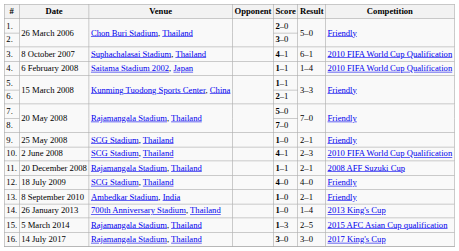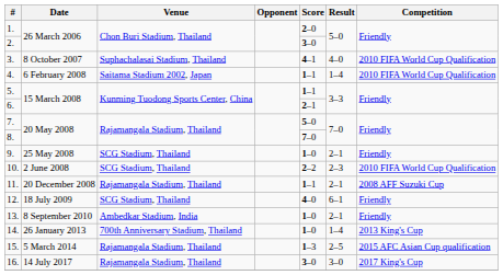 <table class="wikitable" style="font-size:90%;">
 <tr>
 <th>#</th>
 <th>Date</th>
 <th>Venue</th>
 <th>Opponent</th>
 <th>Score</th>
 <th>Result</th>
 <th>Competition</th>
 </tr>
 <tr>
 <td>1.</td>
 <td rowspan="2">26 March 2006</td>
 <td rowspan="2"><a href='#'>Chon Buri Stadium</a>, <a href='#'>Thailand</a></td>
 <td rowspan="2"></td>
 <td><strong>2</strong>–0</td>
 <td rowspan="2">5–0</td>
 <td rowspan="2"><a href='#'>Friendly</a></td>
 </tr>
 <tr>
 <td>2.</td>
 <td><strong>3</strong>–0</td>
 </tr>
 <tr>
 <td>3.</td>
 <td>8 October 2007</td>
 <td><a href='#'>Suphachalasai Stadium</a>, <a href='#'>Thailand</a></td>
 <td></td>
 <td><strong>4</strong>–1</td>
-<td>6–1</td>
+<td>4–0</td>
 <td><a href='#'>2010 FIFA World Cup Qualification</a></td>
 </tr>
 <tr>
 <td>4.</td>
 <td>6 February 2008</td>
 <td><a href='#'>Saitama Stadium 2002</a>, <a href='#'>Japan</a></td>
 <td></td>
 <td><strong>1</strong>–1</td>
 <td>1–4</td>
 <td><a href='#'>2010 FIFA World Cup Qualification</a></td>
 </tr>
 <tr>
 <td>5.</td>
 <td rowspan="2">15 March 2008</td>
 <td rowspan="2"><a href='#'>Kunming Tuodong Sports Center</a>, <a href='#'>China</a></td>
 <td rowspan="2"></td>
 <td><strong>1</strong>–1</td>
 <td rowspan="2">3–3</td>
 <td rowspan="2"><a href='#'>Friendly</a></td>
 </tr>
 <tr>
 <td>6.</td>
 <td><strong>2</strong>–1</td>
 </tr>
 <tr>
 <td>7.</td>
 <td rowspan="2">20 May 2008</td>
 <td rowspan="2"><a href='#'>Rajamangala Stadium</a>, <a href='#'>Thailand</a></td>
 <td rowspan="2"></td>
 <td><strong>5</strong>–0</td>
 <td rowspan="2">7–0</td>
 <td rowspan="2"><a href='#'>Friendly</a></td>
 </tr>
 <tr>
 <td>8.</td>
 <td><strong>7</strong>–0</td>
 </tr>
 <tr>
 <td>9.</td>
 <td>25 May 2008</td>
 <td><a href='#'>SCG Stadium</a>, <a href='#'>Thailand</a></td>
 <td></td>
 <td><strong>1</strong>–0</td>
 <td>2–1</td>
 <td><a href='#'>Friendly</a></td>
 </tr>
 <tr>
 <td>10.</td>
 <td>2 June 2008</td>
 <td><a href='#'>SCG Stadium</a>, <a href='#'>Thailand</a></td>
 <td></td>
-<td><strong>4</strong>–1</td>
+<td><strong>2</strong>–2</td>
 <td>2–3</td>
 <td><a href='#'>2010 FIFA World Cup Qualification</a></td>
 </tr>
 <tr>
 <td>11.</td>
 <td>20 December 2008</td>
 <td><a href='#'>Rajamangala Stadium</a>, <a href='#'>Thailand</a></td>
 <td></td>
 <td><strong>1</strong>–1</td>
 <td>2–1</td>
 <td><a href='#'>2008 AFF Suzuki Cup</a></td>
 </tr>
 <tr>
 <td>12.</td>
 <td>18 July 2009</td>
 <td><a href='#'>SCG Stadium</a>, <a href='#'>Thailand</a></td>
 <td></td>
 <td><strong>4</strong>–0</td>
-<td>4–0</td>
+<td>6–1</td>
 <td><a href='#'>Friendly</a></td>
 </tr>
 <tr>
 <td>13.</td>
 <td>8 September 2010</td>
 <td><a href='#'>Ambedkar Stadium</a>, <a href='#'>India</a></td>
 <td></td>
 <td><strong>1</strong>–0</td>
 <td>2–1</td>
 <td><a href='#'>Friendly</a></td>
 </tr>
 <tr>
 <td>14.</td>
 <td>26 January 2013</td>
 <td><a href='#'>700th Anniversary Stadium</a>, <a href='#'>Thailand</a></td>
 <td></td>
 <td><strong>1</strong>–0</td>
 <td>1–4</td>
 <td><a href='#'>2013 King's Cup</a></td>
 </tr>
 <tr>
 <td>15.</td>
 <td>5 March 2014</td>
 <td><a href='#'>Rajamangala Stadium</a>, <a href='#'>Thailand</a></td>
 <td></td>
 <td><strong>1</strong>–3</td>
 <td>2–5</td>
 <td><a href='#'>2015 AFC Asian Cup qualification</a></td>
 </tr>
 <tr>
 <td>16.</td>
 <td>14 July 2017</td>
 <td><a href='#'>Rajamangala Stadium</a>, <a href='#'>Thailand</a></td>
 <td></td>
 <td><strong>3</strong>–0</td>
 <td>3–0</td>
 <td><a href='#'>2017 King's Cup</a></td>
 </tr>
 <tr>
 </tr>
 </table>
